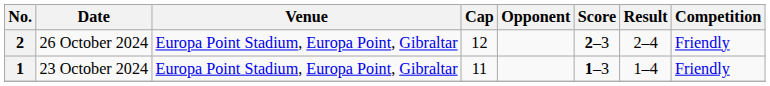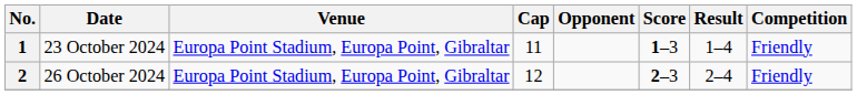 <table class="wikitable plainrowheaders sortable" style="text-align: left;" align=center>
 <tr>
 <th scope=col>No.</th>
 <th scope=col>Date</th>
 <th scope=col>Venue</th>
 <th scope=col>Cap</th>
 <th scope=col>Opponent</th>
 <th scope=col>Score</th>
 <th scope=col>Result</th>
 <th scope=col>Competition</th>
 </tr>
 <tr>
+<th scope=row>1</th>
+<td>23 October 2024</td>
+<td><a href='#'>Europa Point Stadium</a>, <a href='#'>Europa Point</a>, <a href='#'>Gibraltar</a></td>
+<td align=center>11</td>
+<td></td>
+<td align=center><strong>1</strong>–3</td>
+<td align=center>1–4</td>
+<td><a href='#'>Friendly</a></td>
+</tr>
+<tr>
 <th scope=row>2</th>
 <td>26 October 2024</td>
 <td><a href='#'>Europa Point Stadium</a>, <a href='#'>Europa Point</a>, <a href='#'>Gibraltar</a></td>
 <td align=center>12</td>
 <td></td>
 <td align=center><strong>2</strong>–3</td>
 <td align=center>2–4</td>
 <td><a href='#'>Friendly</a></td>
 </tr>
 <tr>
-<th scope=row>1</th>
-<td>23 October 2024</td>
-<td><a href='#'>Europa Point Stadium</a>, <a href='#'>Europa Point</a>, <a href='#'>Gibraltar</a></td>
-<td align=center>11</td>
-<td></td>
-<td align=center><strong>1</strong>–3</td>
-<td align=center>1–4</td>
-<td><a href='#'>Friendly</a></td>
-</tr>
-<tr>
 </tr>
 </table>
